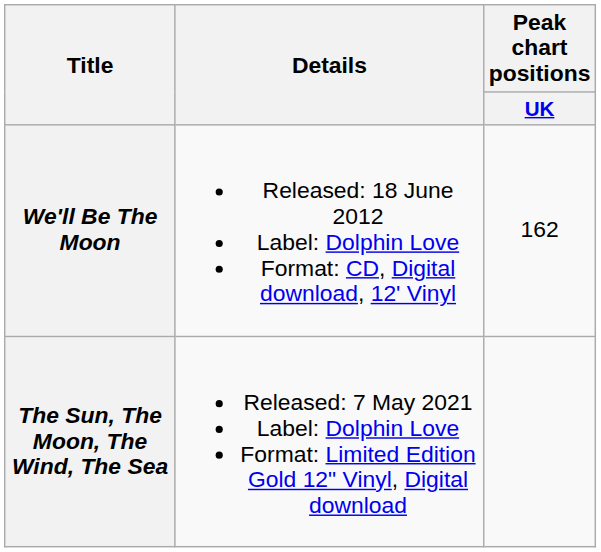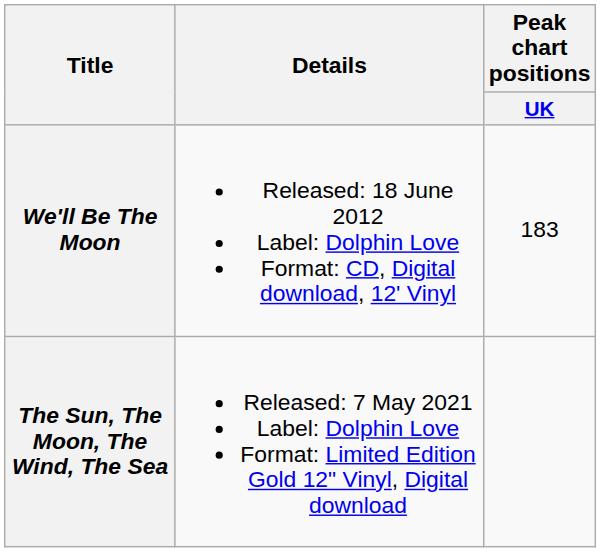 <table class="wikitable plainrowheaders" style="text-align:center;" border="1">
 <tr>
 <th scope="col" rowspan="2" style="width:7em;">Title</th>
 <th scope="col" rowspan="2" style="width:13em;">Details</th>
 <th scope="col" colspan="1">Peak chart positions</th>
 </tr>
 <tr>
 <th scope="col" style="width:3em;font-size:90%;"><a href='#'>UK</a><br></th>
 </tr>
 <tr>
 <th scope="row"><strong><em>We'll Be The Moon</em></strong></th>
 <td><br><ul><li>Released: 18 June 2012</li><li>Label: <a href='#'>Dolphin Love</a></li><li>Format: <a href='#'>CD</a>, <a href='#'>Digital download</a>, <a href='#'>12' Vinyl</a></li></ul></td>
-<td>162</td>
+<td>183</td>
 </tr>
 <tr>
 <th scope="row"><strong><em>The Sun, The Moon, The Wind, The Sea</em></strong></th>
 <td><br><ul><li>Released: 7 May 2021</li><li>Label: <a href='#'>Dolphin Love</a></li><li>Format: <a href='#'>Limited Edition Gold 12" Vinyl</a>, <a href='#'>Digital download</a></li></ul></td>
 <td></td>
 </tr>
 </table>
